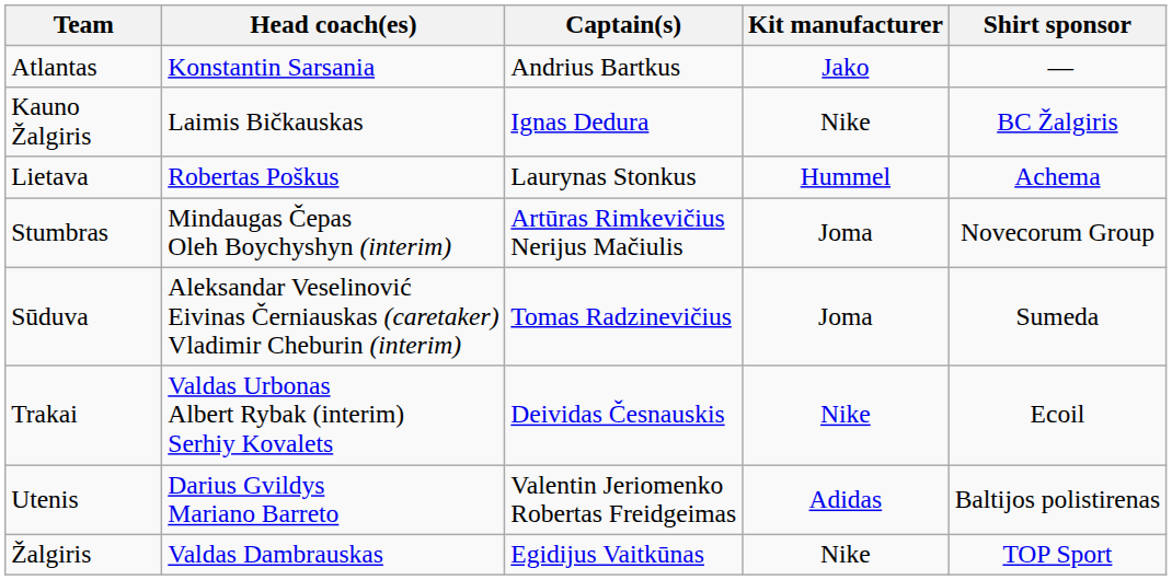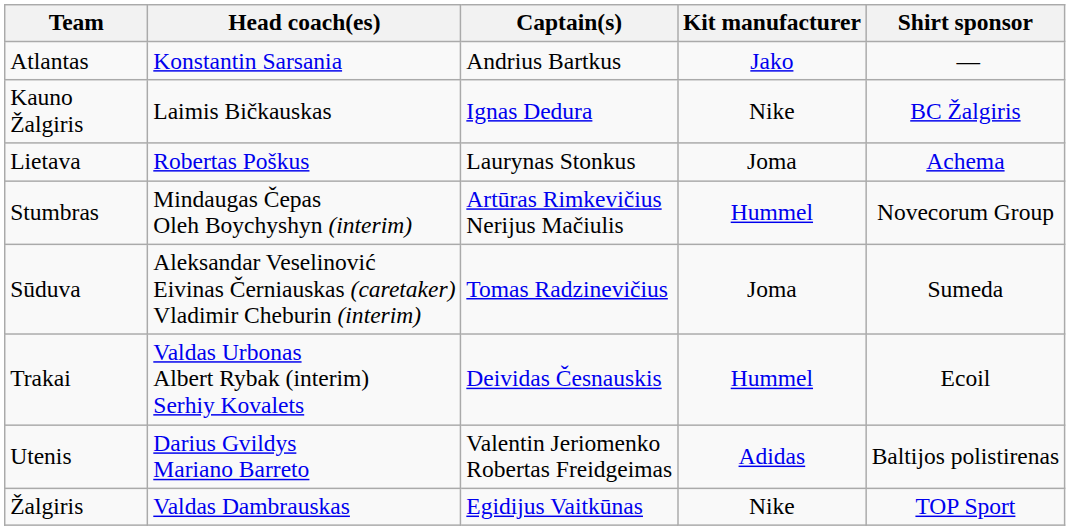 <table class="wikitable sortable" margin-top:0.2em;">
 <tr>
 <th style="width:90px;">Team</th>
 <th>Head coach(es)</th>
 <th>Captain(s)</th>
 <th>Kit manufacturer</th>
 <th>Shirt sponsor</th>
 </tr>
 <tr>
 <td>Atlantas</td>
 <td> <a href='#'>Konstantin Sarsania</a></td>
 <td> Andrius Bartkus</td>
 <td style="text-align:center;"><a href='#'>Jako</a></td>
 <td style="text-align:center;"> —</td>
 </tr>
 <tr>
 <td>Kauno Žalgiris</td>
 <td> Laimis Bičkauskas</td>
 <td> <a href='#'>Ignas Dedura</a></td>
 <td style="text-align:center;">Nike</td>
 <td style="text-align:center;"><a href='#'>BC Žalgiris</a></td>
 </tr>
 <tr>
 <td>Lietava</td>
 <td> <a href='#'>Robertas Poškus</a></td>
 <td> Laurynas Stonkus</td>
-<td style="text-align:center;"><a href='#'>Hummel</a></td>
+<td style="text-align:center;">Joma</td>
 <td style="text-align:center;"><a href='#'>Achema</a></td>
 </tr>
 <tr>
 <td>Stumbras</td>
 <td> Mindaugas Čepas<br> Oleh Boychyshyn <em>(interim)</em></td>
 <td> <a href='#'>Artūras Rimkevičius</a><br> Nerijus Mačiulis</td>
-<td style="text-align:center;">Joma</td>
+<td style="text-align:center;"><a href='#'>Hummel</a></td>
 <td style="text-align:center;">Novecorum Group</td>
 </tr>
 <tr>
 <td>Sūduva</td>
 <td> Aleksandar Veselinović<br> Eivinas Černiauskas <em>(caretaker)</em><br> Vladimir Cheburin <em>(interim)</em></td>
 <td> <a href='#'>Tomas Radzinevičius</a></td>
 <td style="text-align:center;">Joma</td>
 <td style="text-align:center;">Sumeda</td>
 </tr>
 <tr>
 <td>Trakai</td>
 <td> <a href='#'>Valdas Urbonas</a><br> Albert Rybak (interim)<br> <a href='#'>Serhiy Kovalets</a></td>
 <td> <a href='#'>Deividas Česnauskis</a></td>
-<td style="text-align:center;"><a href='#'>Nike</a></td>
+<td style="text-align:center;"><a href='#'>Hummel</a></td>
 <td style="text-align:center;">Ecoil</td>
 </tr>
 <tr>
 <td>Utenis</td>
 <td> <a href='#'>Darius Gvildys</a><br> <a href='#'>Mariano Barreto</a></td>
 <td> Valentin Jeriomenko<br> Robertas Freidgeimas</td>
 <td style="text-align:center;"><a href='#'>Adidas</a></td>
 <td style="text-align:center;">Baltijos polistirenas</td>
 </tr>
 <tr>
 <td>Žalgiris</td>
 <td> <a href='#'>Valdas Dambrauskas</a></td>
 <td> <a href='#'>Egidijus Vaitkūnas</a></td>
 <td style="text-align:center;">Nike</td>
 <td style="text-align:center;"><a href='#'>TOP Sport</a></td>
 </tr>
 </table>
